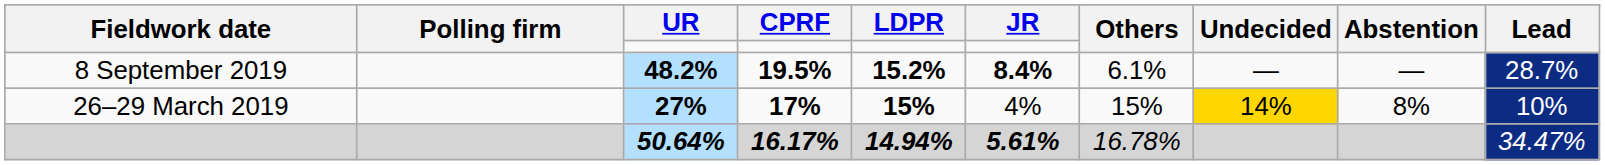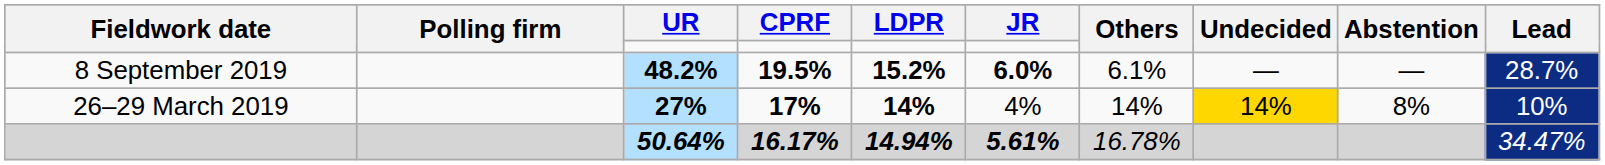 <table class=wikitable style="font-size:95%; line-height:14px; text-align:center">
 <tr>
 <th style=width:200px; rowspan=2>Fieldwork date</th>
 <th style=width:150px; rowspan=2>Polling firm</th>
 <th style="width:60px;"><a href='#'>UR</a></th>
 <th style="width:60px;"><a href='#'>CPRF</a></th>
 <th style="width:60px;"><a href='#'>LDPR</a></th>
 <th style="width:60px;"><a href='#'>JR</a></th>
 <th style="width:60px;" rowspan=2>Others</th>
 <th style="width:60px;" rowspan=2>Undecided</th>
 <th style="width:60px;" rowspan=2>Abstention</th>
 <th style="width:60px;" rowspan="2">Lead</th>
 </tr>
 <tr>
 <td bgcolor=></td>
 <td bgcolor=></td>
 <td bgcolor=></td>
 <td bgcolor=></td>
 </tr>
 <tr>
 <td>8 September 2019</td>
 <td> </td>
 <td style="background:#B3E0FF"><strong>48.2%</strong></td>
 <td><strong>19.5%</strong></td>
 <td><strong>15.2%</strong></td>
-<td><strong>8.4%</strong></td>
+<td><strong>6.0%</strong></td>
 <td>6.1%</td>
 <td>—</td>
 <td>—</td>
 <td style="background:#0C2C84; color:white;">28.7%</td>
 </tr>
 <tr>
 <td>26–29 March 2019</td>
 <td></td>
 <td style="background:#B3E0FF"><strong>27%</strong></td>
 <td><strong>17%</strong></td>
-<td><strong>15%</strong></td>
+<td><strong>14%</strong></td>
 <td>4%</td>
-<td>15%</td>
+<td>14%</td>
 <td style="background: gold;">14%</td>
 <td>8%</td>
 <td style="background:#0C2C84; color:white;">10%</td>
 </tr>
 <tr>
 <td style="background:#D5D5D5"></td>
 <td style="background:#D5D5D5"></td>
 <td style="background:#B3E0FF"><strong><em>50.64%</em></strong></td>
 <td style="background:#D5D5D5"><strong><em>16.17%</em></strong></td>
 <td style="background:#D5D5D5"><strong><em>14.94%</em></strong></td>
 <td style="background:#D5D5D5"><strong><em>5.61%</em></strong></td>
 <td style="background:#D5D5D5"><em>16.78%</em></td>
 <td style="background:#D5D5D5"></td>
 <td style="background:#D5D5D5"></td>
 <td style="background:#0C2C84; color:white;"><em>34.47%</em></td>
 </tr>
 </table>
